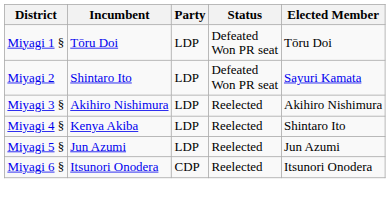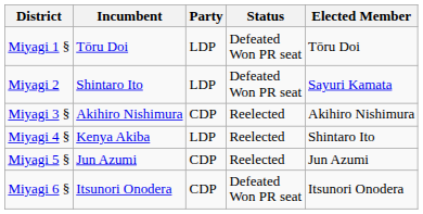 <table class="wikitable">
 <tr>
 <th>District</th>
 <th>Incumbent</th>
 <th>Party</th>
 <th>Status</th>
 <th>Elected Member</th>
 </tr>
 <tr>
 <td><a href='#'>Miyagi 1</a> §</td>
 <td><a href='#'>Tōru Doi</a></td>
 <td>LDP</td>
 <td>Defeated<br>Won PR seat</td>
 <td>Tōru Doi</td>
 </tr>
 <tr>
 <td><a href='#'>Miyagi 2</a></td>
 <td><a href='#'>Shintaro Ito</a></td>
 <td>LDP</td>
 <td>Defeated<br>Won PR seat</td>
 <td><a href='#'>Sayuri Kamata</a></td>
 </tr>
 <tr>
 <td><a href='#'>Miyagi 3</a> §</td>
 <td><a href='#'>Akihiro Nishimura</a></td>
-<td>LDP</td>
+<td>CDP</td>
 <td>Reelected</td>
 <td>Akihiro Nishimura</td>
 </tr>
 <tr>
 <td><a href='#'>Miyagi 4</a> §</td>
 <td><a href='#'>Kenya Akiba</a></td>
 <td>LDP</td>
 <td>Reelected</td>
 <td>Shintaro Ito</td>
 </tr>
 <tr>
 <td><a href='#'>Miyagi 5</a> §</td>
 <td><a href='#'>Jun Azumi</a></td>
-<td>LDP</td>
+<td>CDP</td>
 <td>Reelected</td>
 <td>Jun Azumi</td>
 </tr>
 <tr>
 <td><a href='#'>Miyagi 6</a> §</td>
 <td><a href='#'>Itsunori Onodera</a></td>
 <td>CDP</td>
-<td>Reelected</td>
+<td>Defeated<br>Won PR seat</td>
 <td>Itsunori Onodera</td>
 </tr>
 </table>
